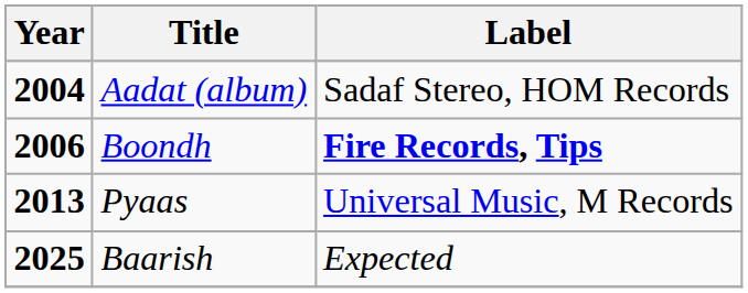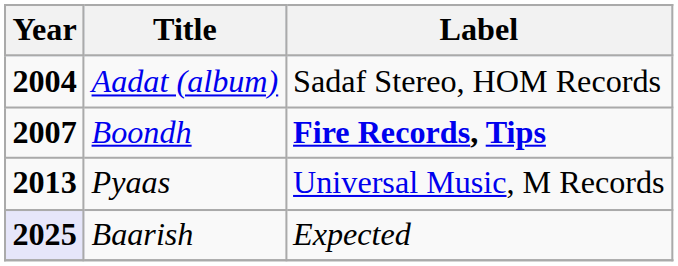 <table class="wikitable">
 <tr style="background:#b0c4de; text-align:center;">
 <th>Year</th>
 <th>Title</th>
 <th>Label</th>
 </tr>
 <tr>
 <td><strong>2004</strong></td>
 <td><em><a href='#'>Aadat (album)</a></em></td>
 <td>Sadaf Stereo, HOM Records</td>
 </tr>
 <tr>
-<td><strong>2006</strong></td>
+<td><strong>2007</strong></td>
 <td><em><a href='#'>Boondh</a></em></td>
 <td><strong><a href='#'>Fire Records</a>, <a href='#'>Tips</a></strong></td>
 </tr>
 <tr>
 <td><strong>2013</strong></td>
 <td><em>Pyaas</em></td>
 <td><a href='#'>Universal Music</a>, M Records</td>
 </tr>
 <tr>
-<td><strong>2025</strong></td>
+<td style="background: lavender;"><strong>2025</strong></td>
 <td><em>Baarish</em></td>
 <td><em>Expected</em></td>
 </tr>
 <tr>
 </tr>
 </table>
